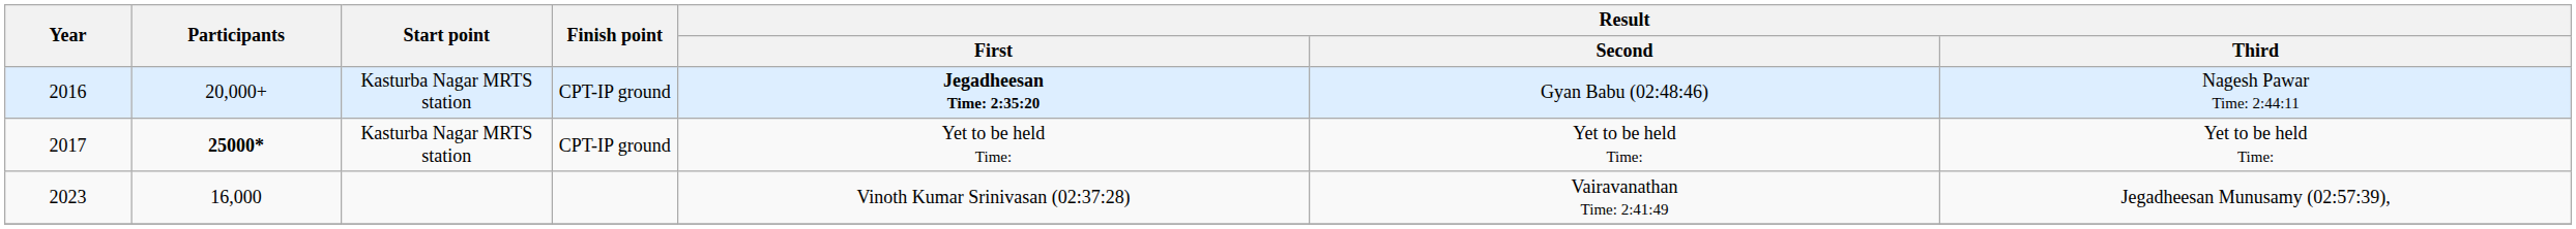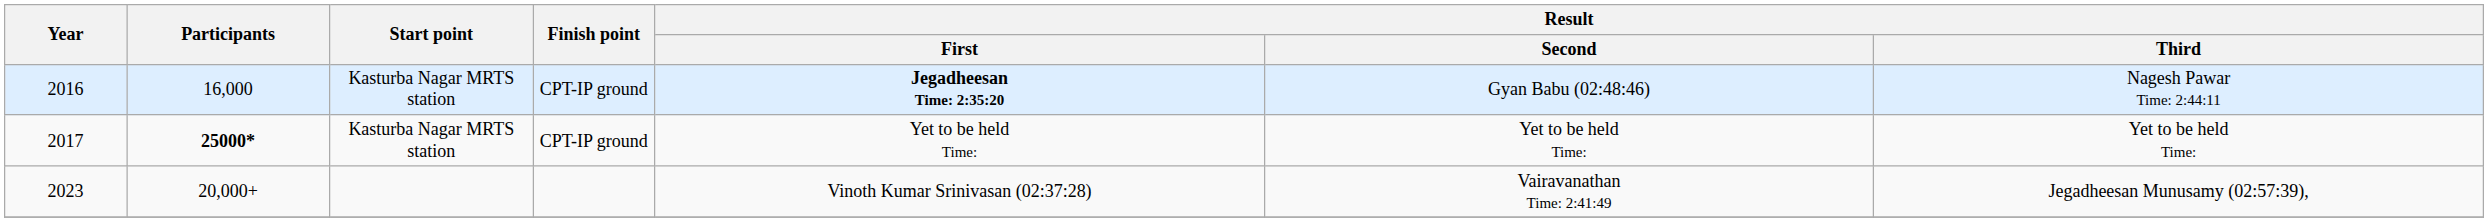 <table class="wikitable" style="font-size:90%; width: 100%; text-align: center;">
 <tr>
 <th rowspan=2 width=3%>Year</th>
 <th rowspan=2 width=5%>Participants</th>
 <th rowspan=2 width=5%>Start point</th>
 <th rowspan=2 width=3%>Finish point</th>
 <th colspan=5>Result</th>
 </tr>
 <tr>
 <th width=15%>First</th>
 <th width=15%>Second</th>
 <th width=15%>Third</th>
 </tr>
 <tr style="background:#ddeeff">
 <td>2016<br></td>
-<td>20,000+</td>
+<td>16,000</td>
 <td>Kasturba Nagar MRTS station</td>
 <td>CPT-IP ground</td>
 <td><strong>Jegadheesan<br><small>Time: 2:35:20</small></strong></td>
 <td>Gyan Babu (02:48:46)</td>
 <td>Nagesh Pawar<br><small>Time: 2:44:11</small></td>
 </tr>
 <tr>
 <td>2017<br></td>
 <td><strong>25000*</strong></td>
 <td>Kasturba Nagar MRTS station</td>
 <td>CPT-IP ground</td>
 <td>Yet to be held<br><small>Time:</small></td>
 <td>Yet to be held<br><small>Time:</small></td>
 <td>Yet to be held<br><small>Time:</small></td>
 </tr>
 <tr>
 <td>2023</td>
-<td>16,000</td>
+<td>20,000+</td>
 <td></td>
 <td></td>
 <td>Vinoth Kumar Srinivasan (02:37:28)</td>
 <td>Vairavanathan<br><small>Time: 2:41:49</small></td>
 <td>Jegadheesan Munusamy (02:57:39),</td>
 </tr>
 <tr>
 </tr>
 </table>
